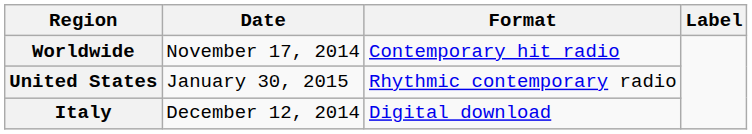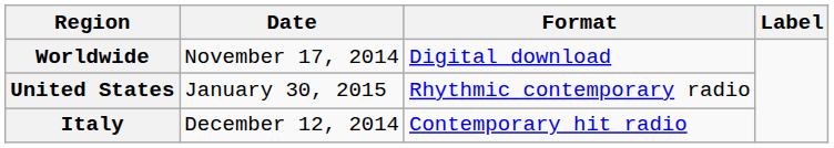 <table class="wikitable plainrowheaders">
 <tr>
 <th>Region</th>
 <th>Date</th>
 <th>Format</th>
 <th>Label</th>
 </tr>
 <tr>
 <th scope="row">Worldwide</th>
 <td>November 17, 2014</td>
-<td><a href='#'>Contemporary hit radio</a></td>
+<td><a href='#'>Digital download</a></td>
 <td rowspan="3"></td>
 </tr>
 <tr>
 <th scope="row">United States</th>
 <td>January 30, 2015</td>
 <td><a href='#'>Rhythmic contemporary</a> radio</td>
 </tr>
 <tr>
 <th scope="row">Italy</th>
 <td>December 12, 2014</td>
-<td><a href='#'>Digital download</a></td>
+<td><a href='#'>Contemporary hit radio</a></td>
 </tr>
 </table>
